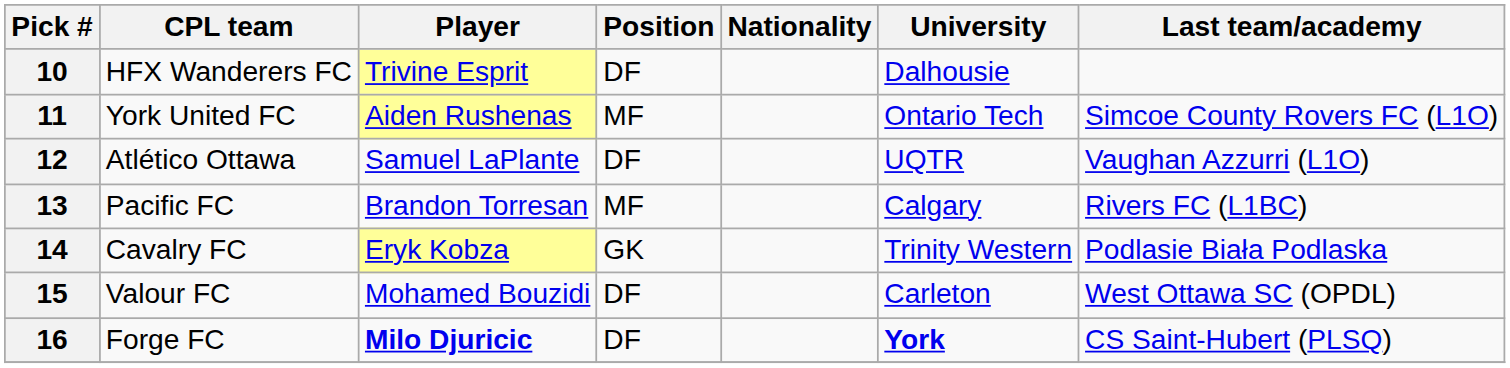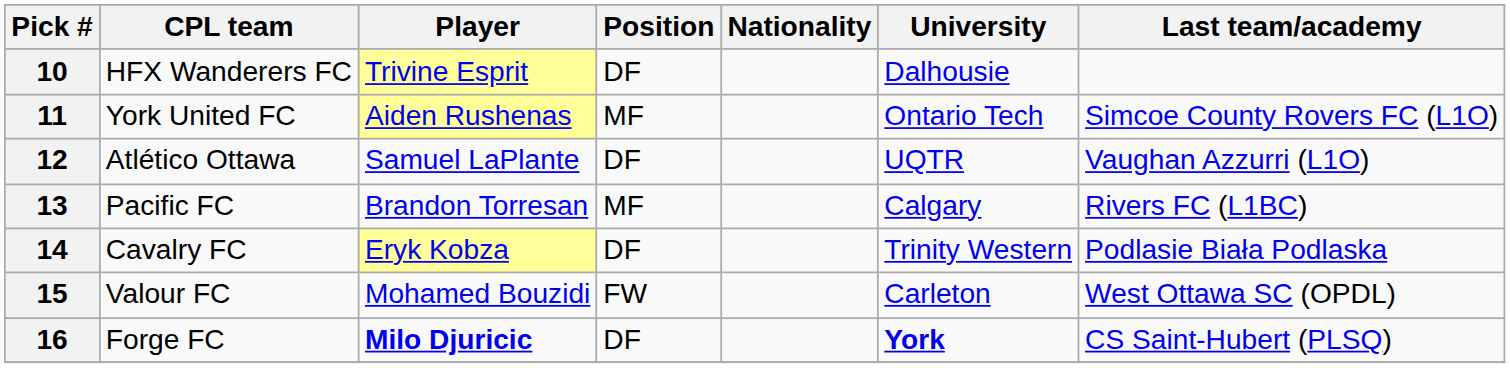 <table class="wikitable">
 <tr>
 <th>Pick #</th>
 <th>CPL team</th>
 <th>Player</th>
 <th>Position</th>
 <th>Nationality</th>
 <th>University</th>
 <th>Last team/academy</th>
 </tr>
 <tr>
 <th>10</th>
 <td>HFX Wanderers FC</td>
 <td bgcolor="#FFFF99"><a href='#'>Trivine Esprit</a></td>
 <td>DF</td>
 <td></td>
 <td><a href='#'>Dalhousie</a></td>
 <td></td>
 </tr>
 <tr>
 <th>11</th>
 <td>York United FC</td>
 <td bgcolor="#FFFF99"><a href='#'>Aiden Rushenas</a></td>
 <td>MF</td>
 <td></td>
 <td><a href='#'>Ontario Tech</a></td>
 <td><a href='#'>Simcoe County Rovers FC</a> (<a href='#'>L1O</a>)</td>
 </tr>
 <tr>
 <th>12</th>
 <td>Atlético Ottawa</td>
 <td><a href='#'>Samuel LaPlante</a></td>
 <td>DF</td>
 <td></td>
 <td><a href='#'>UQTR</a></td>
 <td><a href='#'>Vaughan Azzurri</a> (<a href='#'>L1O</a>)</td>
 </tr>
 <tr>
 <th>13</th>
 <td>Pacific FC</td>
 <td><a href='#'>Brandon Torresan</a></td>
 <td>MF</td>
 <td></td>
 <td><a href='#'>Calgary</a></td>
 <td><a href='#'>Rivers FC</a> (<a href='#'>L1BC</a>)</td>
 </tr>
 <tr>
 <th>14</th>
 <td>Cavalry FC</td>
 <td bgcolor="#FFFF99"><a href='#'>Eryk Kobza</a></td>
-<td>GK</td>
+<td>DF</td>
 <td></td>
 <td><a href='#'>Trinity Western</a></td>
 <td> <a href='#'>Podlasie Biała Podlaska</a></td>
 </tr>
 <tr>
 <th>15</th>
 <td>Valour FC</td>
 <td><a href='#'>Mohamed Bouzidi</a></td>
-<td>DF</td>
+<td>FW</td>
 <td></td>
 <td><a href='#'>Carleton</a></td>
 <td><a href='#'>West Ottawa SC</a> (OPDL)</td>
 </tr>
 <tr>
 <th>16</th>
 <td>Forge FC</td>
 <td><strong><a href='#'>Milo Djuricic</a></strong></td>
 <td>DF</td>
 <td></td>
 <td><strong><a href='#'>York</a></strong></td>
 <td><a href='#'>CS Saint-Hubert</a> (<a href='#'>PLSQ</a>)</td>
 </tr>
 <tr>
 </tr>
 </table>
